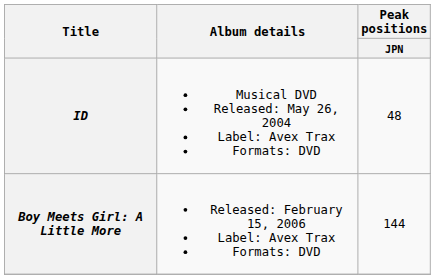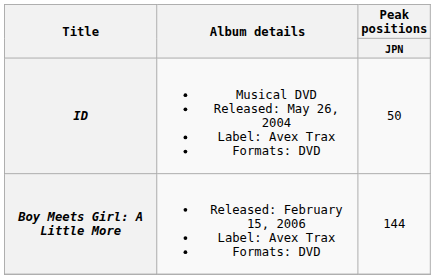 <table class="wikitable plainrowheaders" style="text-align:center;">
 <tr>
 <th style="width:12em;" rowspan="2">Title</th>
 <th style="width:16em;" rowspan="2">Album details</th>
 <th colspan="1">Peak positions</th>
 </tr>
 <tr>
 <th style="width:2.5em;"><small>JPN</small><br></th>
 </tr>
 <tr>
 <th scope="row"><em>ID</em></th>
 <td><br><ul><li>Musical DVD</li><li>Released: May 26, 2004 </li><li>Label: Avex Trax</li><li>Formats: DVD</li></ul></td>
-<td>48</td>
+<td>50</td>
 </tr>
 <tr>
 <th scope="row"><em>Boy Meets Girl: A Little More</em></th>
 <td><br><ul><li>Released: February 15, 2006 </li><li>Label: Avex Trax</li><li>Formats: DVD</li></ul></td>
 <td>144</td>
 </tr>
 <tr>
 </tr>
 </table>
